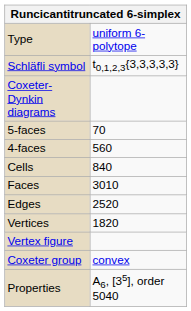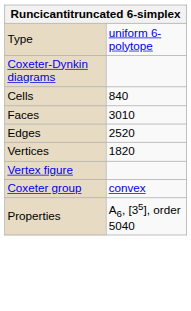 <table class="wikitable" align="right" style="margin-left:10px" width="250">
 <tr>
 <th bgcolor=#e7dcc3 colspan=2>Runcicantitruncated 6-simplex</th>
 </tr>
 <tr>
 <td bgcolor=#e7dcc3>Type</td>
 <td><a href='#'>uniform 6-polytope</a></td>
 </tr>
 <tr>
-<td bgcolor=#e7dcc3><a href='#'>Schläfli symbol</a></td>
-<td>t<sub>0,1,2,3</sub>{3,3,3,3,3}</td>
-</tr>
-<tr>
 <td bgcolor=#e7dcc3><a href='#'>Coxeter-Dynkin diagrams</a></td>
 <td></td>
-</tr>
-<tr>
-<td bgcolor=#e7dcc3>5-faces</td>
-<td>70</td>
-</tr>
-<tr>
-<td bgcolor=#e7dcc3>4-faces</td>
-<td>560</td>
 </tr>
 <tr>
 <td bgcolor=#e7dcc3>Cells</td>
 <td>840</td>
 </tr>
 <tr>
 <td bgcolor=#e7dcc3>Faces</td>
 <td>3010</td>
 </tr>
 <tr>
 <td bgcolor=#e7dcc3>Edges</td>
 <td>2520</td>
 </tr>
 <tr>
 <td bgcolor=#e7dcc3>Vertices</td>
 <td>1820</td>
 </tr>
 <tr>
 <td bgcolor=#e7dcc3><a href='#'>Vertex figure</a></td>
 <td></td>
 </tr>
 <tr>
 <td bgcolor=#e7dcc3><a href='#'>Coxeter group</a></td>
 <td><a href='#'>convex</a></td>
 </tr>
 <tr>
 <td bgcolor=#e7dcc3>Properties</td>
 <td>A<sub>6</sub>, [3<sup>5</sup>], order 5040</td>
 </tr>
 </table>
